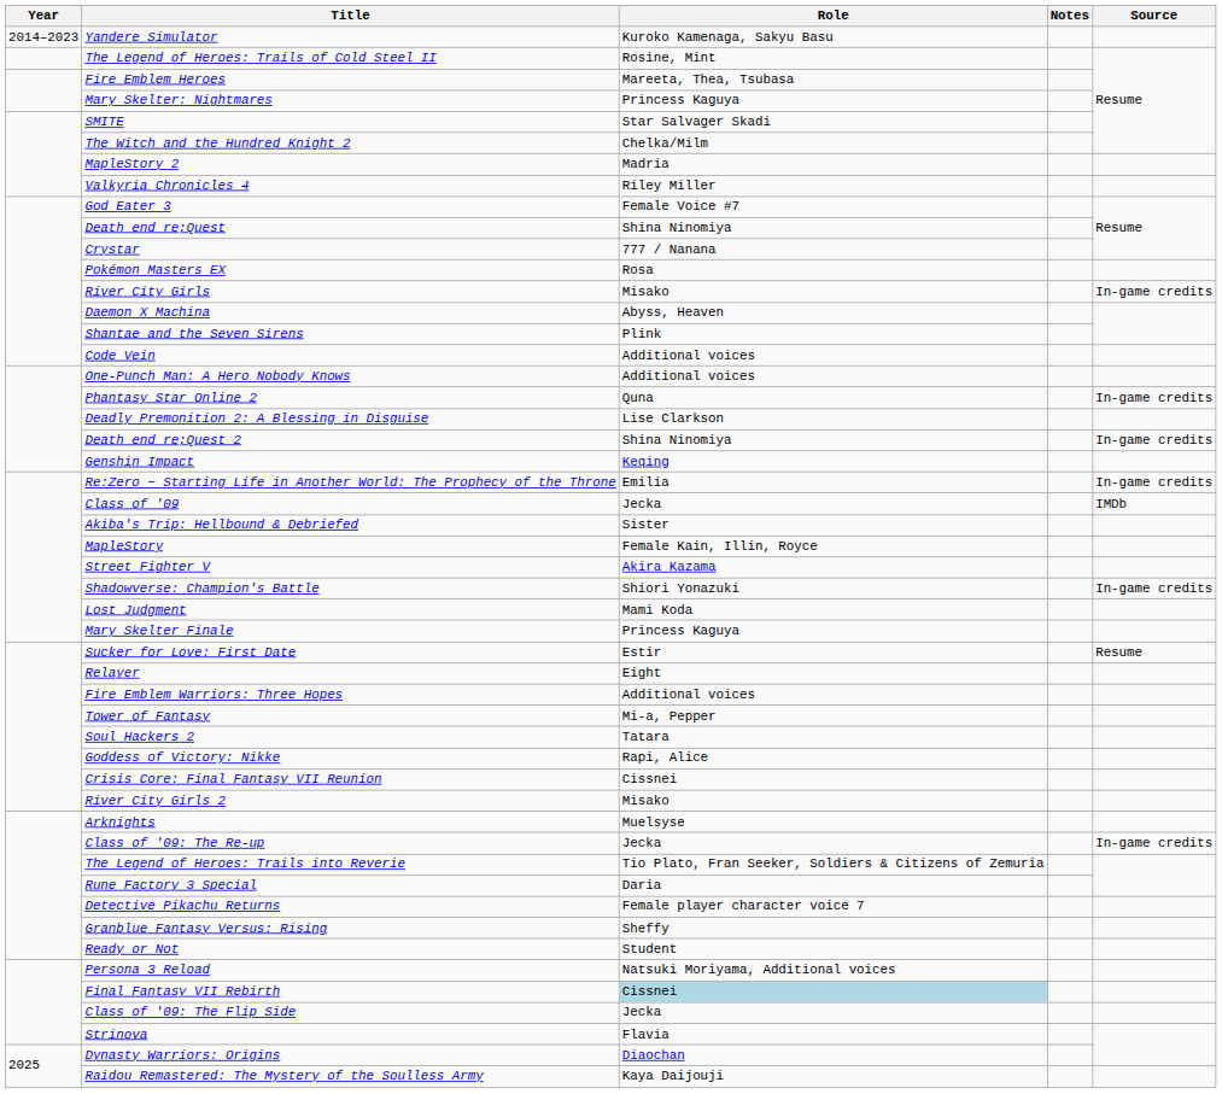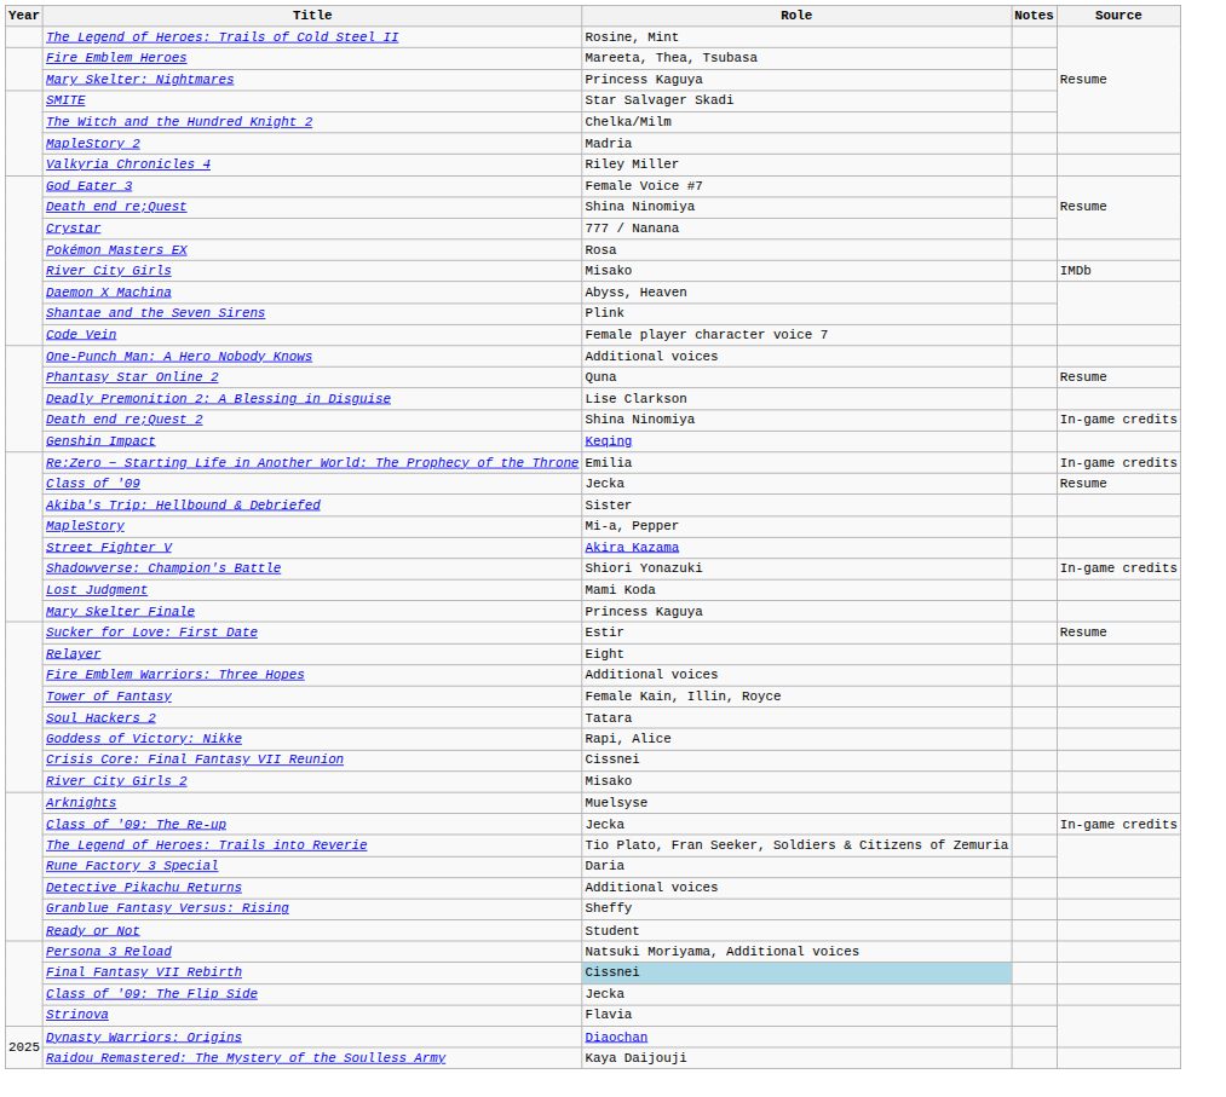 <table class="wikitable sortable">
 <tr>
 <th>Year</th>
 <th>Title</th>
 <th>Role</th>
 <th>Notes</th>
 <th>Source</th>
-</tr>
-<tr>
-<td>2014–2023</td>
-<td><em><a href='#'>Yandere Simulator</a></em></td>
-<td>Kuroko Kamenaga, Sakyu Basu</td>
-<td></td>
-<td></td>
 </tr>
 <tr>
 <td></td>
 <td><em><a href='#'>The Legend of Heroes: Trails of Cold Steel II</a></em></td>
 <td>Rosine, Mint</td>
 <td></td>
 <td rowspan="5">Resume</td>
 </tr>
 <tr>
 <td rowspan="2"></td>
 <td><em><a href='#'>Fire Emblem Heroes</a></em></td>
 <td>Mareeta, Thea, Tsubasa</td>
 <td></td>
 </tr>
 <tr>
 <td><em><a href='#'>Mary Skelter: Nightmares</a></em></td>
 <td>Princess Kaguya</td>
 <td></td>
 </tr>
 <tr>
 <td rowspan="4"></td>
 <td><em><a href='#'>SMITE</a></em></td>
 <td>Star Salvager Skadi</td>
 <td></td>
 </tr>
 <tr>
 <td><em><a href='#'>The Witch and the Hundred Knight 2</a></em></td>
 <td>Chelka/Milm</td>
 <td></td>
 </tr>
 <tr>
 <td><em><a href='#'>MapleStory 2</a></em></td>
 <td>Madria</td>
 <td></td>
 <td></td>
 </tr>
 <tr>
 <td><em><a href='#'>Valkyria Chronicles 4</a></em></td>
 <td>Riley Miller</td>
 <td></td>
 <td></td>
 </tr>
 <tr>
 <td rowspan="8"></td>
 <td><em><a href='#'>God Eater 3</a></em></td>
 <td>Female Voice #7</td>
 <td></td>
 <td rowspan="3">Resume</td>
 </tr>
 <tr>
 <td><em><a href='#'>Death end re;Quest</a></em></td>
 <td>Shina Ninomiya</td>
 <td></td>
 </tr>
 <tr>
 <td><em><a href='#'>Crystar</a></em></td>
 <td>777 / Nanana</td>
 <td></td>
 </tr>
 <tr>
 <td><em><a href='#'>Pokémon Masters EX</a></em></td>
 <td>Rosa</td>
 <td></td>
 <td></td>
 </tr>
 <tr>
 <td><em><a href='#'>River City Girls</a></em></td>
 <td>Misako</td>
 <td></td>
-<td>In-game credits</td>
+<td>IMDb</td>
 </tr>
 <tr>
 <td><em><a href='#'>Daemon X Machina</a></em></td>
 <td>Abyss, Heaven</td>
 <td></td>
 <td rowspan="2"></td>
 </tr>
 <tr>
 <td><em><a href='#'>Shantae and the Seven Sirens</a></em></td>
 <td>Plink</td>
 <td></td>
 </tr>
 <tr>
 <td><em><a href='#'>Code Vein</a></em></td>
-<td>Additional voices</td>
+<td>Female player character voice 7</td>
 <td></td>
 <td></td>
 </tr>
 <tr>
 <td rowspan="5"></td>
 <td><em><a href='#'>One-Punch Man: A Hero Nobody Knows</a></em></td>
 <td>Additional voices</td>
 <td></td>
 <td></td>
 </tr>
 <tr>
 <td><em><a href='#'>Phantasy Star Online 2</a></em></td>
 <td>Quna</td>
 <td></td>
-<td>In-game credits</td>
+<td>Resume</td>
 </tr>
 <tr>
 <td><em><a href='#'>Deadly Premonition 2: A Blessing in Disguise</a></em></td>
 <td>Lise Clarkson</td>
 <td></td>
 <td></td>
 </tr>
 <tr>
 <td><em><a href='#'>Death end re;Quest 2</a></em></td>
 <td>Shina Ninomiya</td>
 <td></td>
 <td>In-game credits</td>
 </tr>
 <tr>
 <td><em><a href='#'>Genshin Impact</a></em></td>
 <td><a href='#'>Keqing</a></td>
 <td></td>
 <td></td>
 </tr>
 <tr>
 <td rowspan="8"></td>
 <td><em><a href='#'>Re:Zero − Starting Life in Another World: The Prophecy of the Throne</a></em></td>
 <td>Emilia</td>
 <td></td>
 <td>In-game credits</td>
 </tr>
 <tr>
 <td><em><a href='#'>Class of '09</a></em></td>
 <td>Jecka</td>
 <td></td>
-<td>IMDb</td>
+<td>Resume</td>
 </tr>
 <tr>
 <td><em><a href='#'>Akiba's Trip: Hellbound & Debriefed</a></em></td>
 <td>Sister</td>
 <td></td>
 <td></td>
 </tr>
 <tr>
 <td><em><a href='#'>MapleStory</a></em></td>
-<td>Female Kain, Illin, Royce</td>
+<td>Mi-a, Pepper</td>
 <td></td>
 <td></td>
 </tr>
 <tr>
 <td><em><a href='#'>Street Fighter V</a></em></td>
 <td><a href='#'>Akira Kazama</a></td>
 <td></td>
 <td></td>
 </tr>
 <tr>
 <td><em><a href='#'>Shadowverse: Champion's Battle</a></em></td>
 <td>Shiori Yonazuki</td>
 <td></td>
 <td>In-game credits</td>
 </tr>
 <tr>
 <td><em><a href='#'>Lost Judgment</a></em></td>
 <td>Mami Koda</td>
 <td></td>
 <td></td>
 </tr>
 <tr>
 <td><em><a href='#'>Mary Skelter Finale</a></em></td>
 <td>Princess Kaguya</td>
 <td></td>
 <td></td>
 </tr>
 <tr>
 <td rowspan="8"></td>
 <td><em><a href='#'>Sucker for Love: First Date</a></em></td>
 <td>Estir</td>
 <td></td>
 <td>Resume</td>
 </tr>
 <tr>
 <td><em><a href='#'>Relayer</a></em></td>
 <td>Eight</td>
 <td></td>
 <td></td>
 </tr>
 <tr>
 <td><em><a href='#'>Fire Emblem Warriors: Three Hopes</a></em></td>
 <td>Additional voices</td>
 <td></td>
 <td></td>
 </tr>
 <tr>
 <td><em><a href='#'>Tower of Fantasy</a></em></td>
-<td>Mi-a, Pepper</td>
+<td>Female Kain, Illin, Royce</td>
 <td></td>
 <td></td>
 </tr>
 <tr>
 <td><em><a href='#'>Soul Hackers 2</a></em></td>
 <td>Tatara</td>
 <td></td>
 <td></td>
 </tr>
 <tr>
 <td><em><a href='#'>Goddess of Victory: Nikke</a></em></td>
 <td>Rapi, Alice</td>
 <td></td>
 <td></td>
 </tr>
 <tr>
 <td><em><a href='#'>Crisis Core: Final Fantasy VII Reunion</a></em></td>
 <td>Cissnei</td>
 <td></td>
 <td></td>
 </tr>
 <tr>
 <td><em><a href='#'>River City Girls 2</a></em></td>
 <td>Misako</td>
 <td></td>
 <td></td>
 </tr>
 <tr>
 <td rowspan="7"></td>
 <td><em><a href='#'>Arknights</a></em></td>
 <td>Muelsyse</td>
 <td></td>
 <td></td>
 </tr>
 <tr>
 <td><em><a href='#'>Class of '09: The Re-up</a></em></td>
 <td>Jecka</td>
 <td></td>
 <td>In-game credits</td>
 </tr>
 <tr>
 <td><em><a href='#'>The Legend of Heroes: Trails into Reverie</a></em></td>
 <td>Tio Plato, Fran Seeker, Soldiers & Citizens of Zemuria</td>
 <td></td>
 <td rowspan="2"></td>
 </tr>
 <tr>
 <td><em><a href='#'>Rune Factory 3 Special</a></em></td>
 <td>Daria</td>
 <td></td>
 </tr>
 <tr>
 <td><em><a href='#'>Detective Pikachu Returns</a></em></td>
-<td>Female player character voice 7</td>
+<td>Additional voices</td>
 <td></td>
 <td></td>
 </tr>
 <tr>
 <td><em><a href='#'>Granblue Fantasy Versus: Rising</a></em></td>
 <td>Sheffy</td>
 <td></td>
 <td></td>
 </tr>
 <tr>
 <td><em><a href='#'>Ready or Not</a></em></td>
 <td>Student</td>
 <td></td>
 <td></td>
 </tr>
 <tr>
 <td rowspan="4"></td>
 <td><em><a href='#'>Persona 3 Reload</a></em></td>
 <td>Natsuki Moriyama, Additional voices</td>
 <td></td>
 <td></td>
 </tr>
 <tr>
 <td><em><a href='#'>Final Fantasy VII Rebirth</a></em></td>
 <td style="background: lightblue;">Cissnei</td>
 <td></td>
 <td></td>
 </tr>
 <tr>
 <td><em><a href='#'>Class of '09: The Flip Side</a></em></td>
 <td>Jecka</td>
 <td></td>
 <td></td>
 </tr>
 <tr>
 <td><em><a href='#'>Strinova</a></em></td>
 <td>Flavia</td>
 <td></td>
 <td rowspan="2"></td>
 </tr>
 <tr>
 <td rowspan="2">2025</td>
 <td><em><a href='#'>Dynasty Warriors: Origins</a></em></td>
 <td><a href='#'>Diaochan</a></td>
 <td></td>
 </tr>
 <tr>
 <td><em><a href='#'>Raidou Remastered: The Mystery of the Soulless Army</a></em></td>
 <td>Kaya Daijouji</td>
 <td></td>
 <td></td>
 </tr>
 </table>
